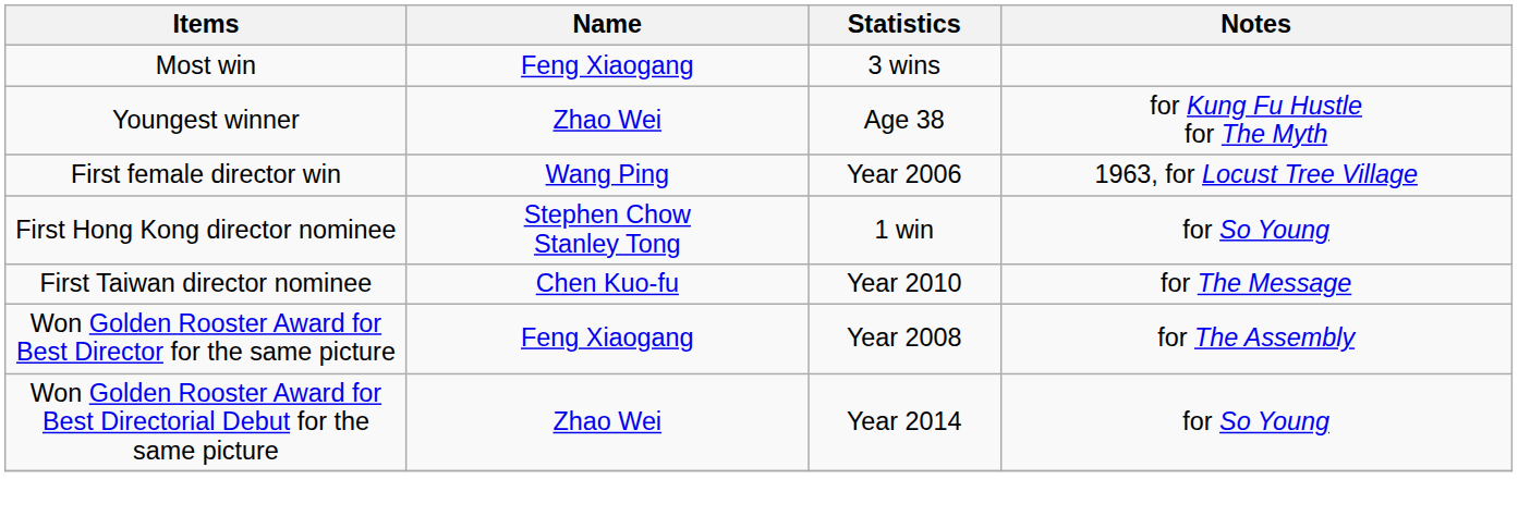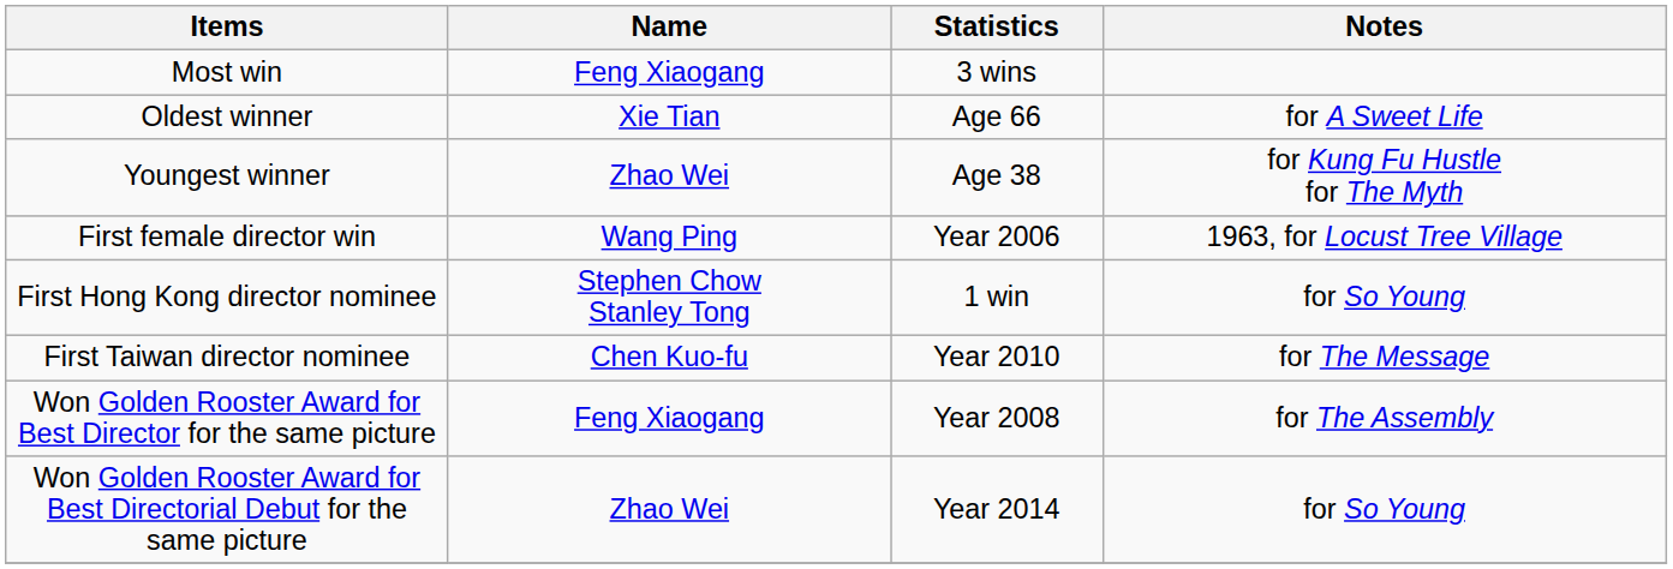 <table class="wikitable" style="text-align: center" width="75%">
 <tr>
 <th width=175><strong>Items</strong></th>
 <th width=175><strong>Name</strong></th>
 <th width=80><strong>Statistics</strong></th>
 <th width=225><strong>Notes</strong></th>
 </tr>
 <tr>
 <td>Most win</td>
 <td><a href='#'>Feng Xiaogang</a></td>
 <td>3 wins</td>
 <td></td>
+</tr>
+<tr>
+<td>Oldest winner</td>
+<td><a href='#'>Xie Tian</a></td>
+<td>Age 66</td>
+<td>for <em><a href='#'>A Sweet Life</a></em></td>
 </tr>
 <tr>
 <td>Youngest winner</td>
 <td><a href='#'>Zhao Wei</a></td>
 <td>Age 38</td>
 <td>for <em><a href='#'>Kung Fu Hustle</a></em><br> for <em><a href='#'>The Myth</a></em></td>
 </tr>
 <tr>
 <td>First female director win</td>
 <td><a href='#'>Wang Ping</a></td>
 <td>Year 2006</td>
 <td>1963, for <em><a href='#'>Locust Tree Village</a></em></td>
 </tr>
 <tr>
 <td>First Hong Kong director nominee</td>
 <td><a href='#'>Stephen Chow</a><br><a href='#'>Stanley Tong</a></td>
 <td>1 win</td>
 <td>for <em><a href='#'>So Young</a></em></td>
 </tr>
 <tr>
 <td>First Taiwan director nominee</td>
 <td><a href='#'>Chen Kuo-fu</a></td>
 <td>Year 2010</td>
 <td>for <em><a href='#'>The Message</a></em></td>
 </tr>
 <tr>
 <td>Won <a href='#'>Golden Rooster Award for Best Director</a> for the same picture</td>
 <td><a href='#'>Feng Xiaogang</a></td>
 <td>Year 2008</td>
 <td>for <em><a href='#'>The Assembly</a></em></td>
 </tr>
 <tr>
 <td>Won <a href='#'>Golden Rooster Award for Best Directorial Debut</a> for the same picture</td>
 <td><a href='#'>Zhao Wei</a></td>
 <td>Year 2014</td>
 <td>for <em><a href='#'>So Young</a></em></td>
 </tr>
 <tr>
 </tr>
 </table>
